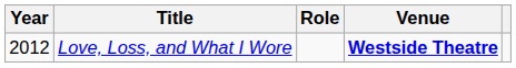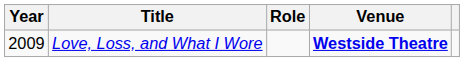 <table class="wikitable sortable">
 <tr>
 <th>Year</th>
 <th>Title</th>
 <th>Role</th>
 <th>Venue</th>
 <th scope="col" class="unsortable"></th>
 </tr>
 <tr>
-<td>2012</td>
+<td>2009</td>
 <td><em><a href='#'>Love, Loss, and What I Wore</a></em></td>
 <td></td>
 <td><strong><a href='#'>Westside Theatre</a></strong></td>
 <td></td>
 </tr>
 </table>
